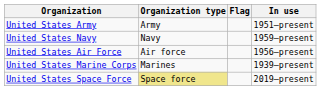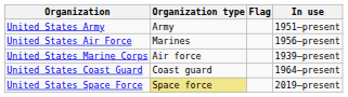 <table class="wikitable">
 <tr>
 <th>Organization</th>
 <th>Organization type</th>
 <th>Flag</th>
 <th>In use</th>
 </tr>
 <tr>
 <td><a href='#'>United States Army</a></td>
 <td>Army</td>
 <td></td>
 <td>1951–present</td>
 </tr>
 <tr>
-<td><a href='#'>United States Navy</a></td>
-<td>Navy</td>
-<td></td>
-<td>1959–present</td>
-</tr>
-<tr>
 <td><a href='#'>United States Air Force</a></td>
-<td>Air force</td>
+<td>Marines</td>
 <td></td>
 <td>1956–present</td>
 </tr>
 <tr>
 <td><a href='#'>United States Marine Corps</a></td>
-<td>Marines</td>
+<td>Air force</td>
 <td></td>
 <td>1939–present</td>
+</tr>
+<tr>
+<td><a href='#'>United States Coast Guard</a></td>
+<td>Coast guard</td>
+<td></td>
+<td>1964–present</td>
 </tr>
 <tr>
 <td><a href='#'>United States Space Force</a></td>
 <td style="background: khaki;">Space force</td>
 <td></td>
 <td>2019–present</td>
 </tr>
 </table>
